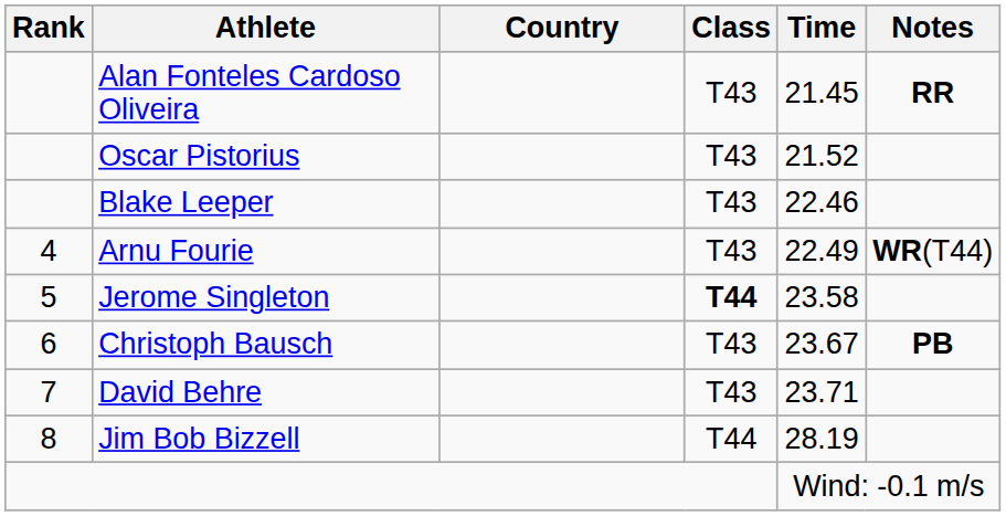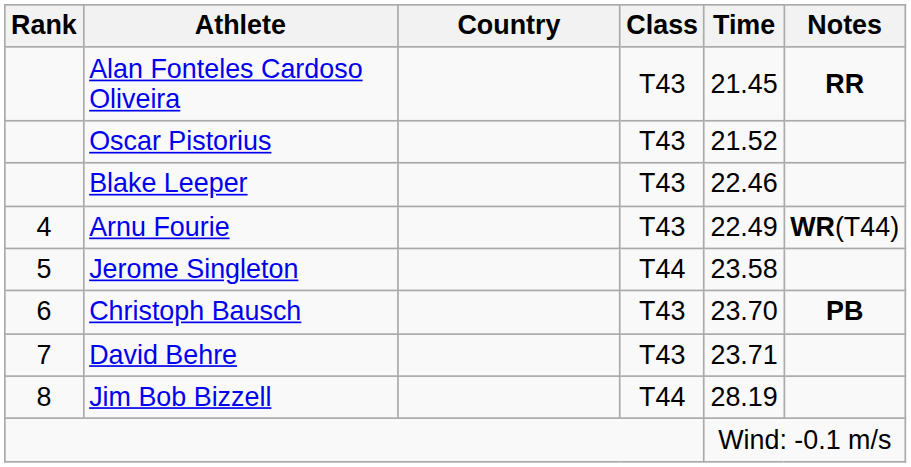 <table class="wikitable sortable" style="text-align:center">
 <tr>
 <th>Rank</th>
 <th style="width:180px">Athlete</th>
 <th style="width:125px">Country</th>
 <th>Class</th>
 <th>Time</th>
 <th>Notes</th>
 </tr>
 <tr>
 <td></td>
 <td style="text-align:left;"><a href='#'>Alan Fonteles Cardoso Oliveira</a></td>
 <td style="text-align:left;"></td>
 <td>T43</td>
 <td>21.45</td>
 <td><strong>RR</strong></td>
 </tr>
 <tr>
 <td></td>
 <td style="text-align:left;"><a href='#'>Oscar Pistorius</a></td>
 <td style="text-align:left;"></td>
 <td>T43</td>
 <td>21.52</td>
 <td></td>
 </tr>
 <tr>
 <td></td>
 <td style="text-align:left;"><a href='#'>Blake Leeper</a></td>
 <td style="text-align:left;"></td>
 <td>T43</td>
 <td>22.46</td>
 <td></td>
 </tr>
 <tr>
 <td>4</td>
 <td style="text-align:left;"><a href='#'>Arnu Fourie</a></td>
 <td style="text-align:left;"></td>
 <td>T43</td>
 <td>22.49</td>
 <td><strong>WR</strong>(T44)</td>
 </tr>
 <tr>
 <td>5</td>
 <td style="text-align:left;"><a href='#'>Jerome Singleton</a></td>
 <td style="text-align:left;"></td>
-<td><strong>T44</strong></td>
+<td>T44</td>
 <td>23.58</td>
 <td></td>
 </tr>
 <tr>
 <td>6</td>
 <td style="text-align:left;"><a href='#'>Christoph Bausch</a></td>
 <td style="text-align:left;"></td>
 <td>T43</td>
-<td>23.67</td>
+<td>23.70</td>
 <td><strong>PB</strong></td>
 </tr>
 <tr>
 <td>7</td>
 <td style="text-align:left;"><a href='#'>David Behre</a></td>
 <td style="text-align:left;"></td>
 <td>T43</td>
 <td>23.71</td>
 <td></td>
 </tr>
 <tr>
 <td>8</td>
 <td style="text-align:left;"><a href='#'>Jim Bob Bizzell</a></td>
 <td style="text-align:left;"></td>
 <td>T44</td>
 <td>28.19</td>
 <td></td>
 </tr>
 <tr class="sortbottom">
 <td colspan="4"></td>
 <td colspan="2">Wind: -0.1 m/s</td>
 </tr>
 </table>
